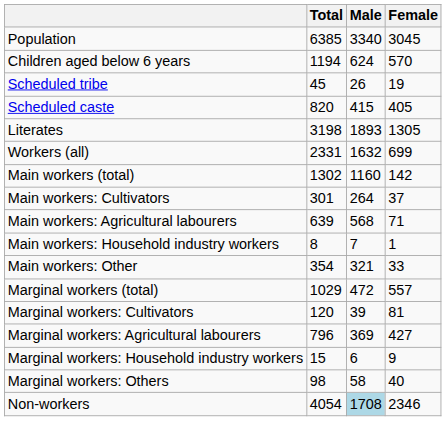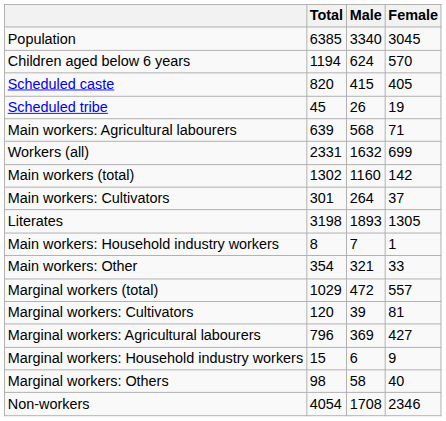 <table class="wikitable sortable">
 <tr>
 <th></th>
 <th>Total</th>
 <th>Male</th>
 <th>Female</th>
 </tr>
 <tr>
 <td>Population</td>
 <td>6385</td>
 <td>3340</td>
 <td>3045</td>
 </tr>
 <tr>
 <td>Children aged below 6 years</td>
 <td>1194</td>
 <td>624</td>
 <td>570</td>
 </tr>
 <tr>
+<td><a href='#'>Scheduled caste</a></td>
+<td>820</td>
+<td>415</td>
+<td>405</td>
+</tr>
+<tr>
 <td><a href='#'>Scheduled tribe</a></td>
 <td>45</td>
 <td>26</td>
 <td>19</td>
 </tr>
 <tr>
-<td><a href='#'>Scheduled caste</a></td>
-<td>820</td>
-<td>415</td>
-<td>405</td>
-</tr>
-<tr>
-<td>Literates</td>
-<td>3198</td>
-<td>1893</td>
-<td>1305</td>
+<td>Main workers: Agricultural labourers</td>
+<td>639</td>
+<td>568</td>
+<td>71</td>
 </tr>
 <tr>
 <td>Workers (all)</td>
 <td>2331</td>
 <td>1632</td>
 <td>699</td>
 </tr>
 <tr>
 <td>Main workers (total)</td>
 <td>1302</td>
 <td>1160</td>
 <td>142</td>
 </tr>
 <tr>
 <td>Main workers: Cultivators</td>
 <td>301</td>
 <td>264</td>
 <td>37</td>
 </tr>
 <tr>
-<td>Main workers: Agricultural labourers</td>
-<td>639</td>
-<td>568</td>
-<td>71</td>
+<td>Literates</td>
+<td>3198</td>
+<td>1893</td>
+<td>1305</td>
 </tr>
 <tr>
 <td>Main workers: Household industry workers</td>
 <td>8</td>
 <td>7</td>
 <td>1</td>
 </tr>
 <tr>
 <td>Main workers: Other</td>
 <td>354</td>
 <td>321</td>
 <td>33</td>
 </tr>
 <tr>
 <td>Marginal workers (total)</td>
 <td>1029</td>
 <td>472</td>
 <td>557</td>
 </tr>
 <tr>
 <td>Marginal workers: Cultivators</td>
 <td>120</td>
 <td>39</td>
 <td>81</td>
 </tr>
 <tr>
 <td>Marginal workers: Agricultural labourers</td>
 <td>796</td>
 <td>369</td>
 <td>427</td>
 </tr>
 <tr>
 <td>Marginal workers: Household industry workers</td>
 <td>15</td>
 <td>6</td>
 <td>9</td>
 </tr>
 <tr>
 <td>Marginal workers: Others</td>
 <td>98</td>
 <td>58</td>
 <td>40</td>
 </tr>
 <tr>
 <td>Non-workers</td>
 <td>4054</td>
-<td style="background: lightblue;">1708</td>
+<td>1708</td>
 <td>2346</td>
 </tr>
 </table>
